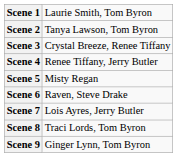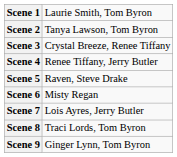 <table class="wikitable">
 <tr>
 <th>Scene 1</th>
 <td>Laurie Smith, Tom Byron</td>
 </tr>
 <tr>
 <th>Scene 2</th>
 <td>Tanya Lawson, Tom Byron</td>
 </tr>
 <tr>
 <th>Scene 3</th>
 <td>Crystal Breeze, Renee Tiffany</td>
 </tr>
 <tr>
 <th>Scene 4</th>
 <td>Renee Tiffany, Jerry Butler</td>
 </tr>
 <tr>
 <th>Scene 5</th>
-<td>Misty Regan</td>
+<td>Raven, Steve Drake</td>
 </tr>
 <tr>
 <th>Scene 6</th>
-<td>Raven, Steve Drake</td>
+<td>Misty Regan</td>
 </tr>
 <tr>
 <th>Scene 7</th>
 <td>Lois Ayres, Jerry Butler</td>
 </tr>
 <tr>
 <th>Scene 8</th>
 <td>Traci Lords, Tom Byron</td>
 </tr>
 <tr>
 <th>Scene 9</th>
 <td>Ginger Lynn, Tom Byron</td>
 </tr>
 </table>
